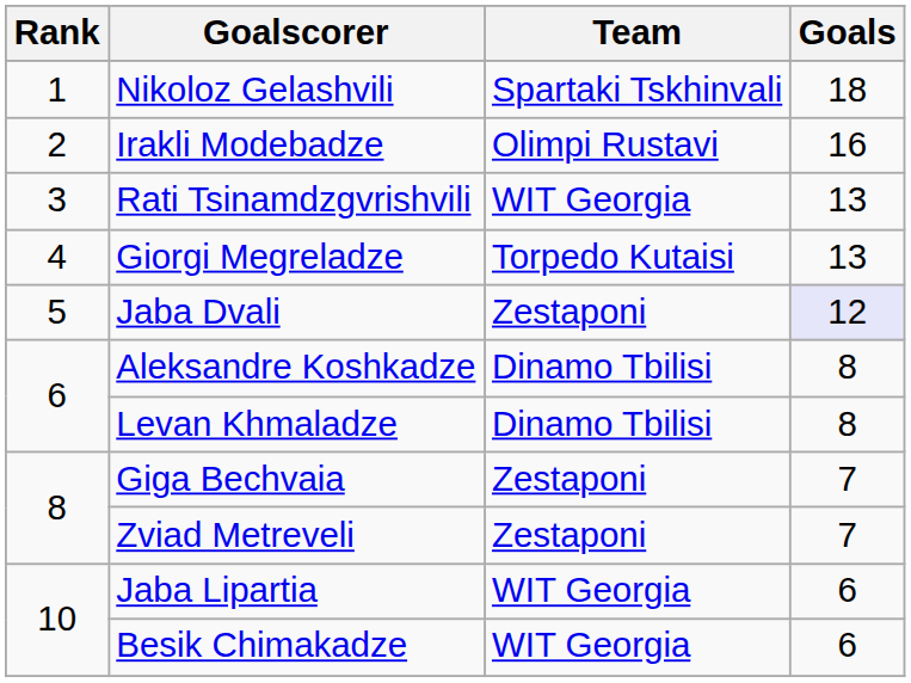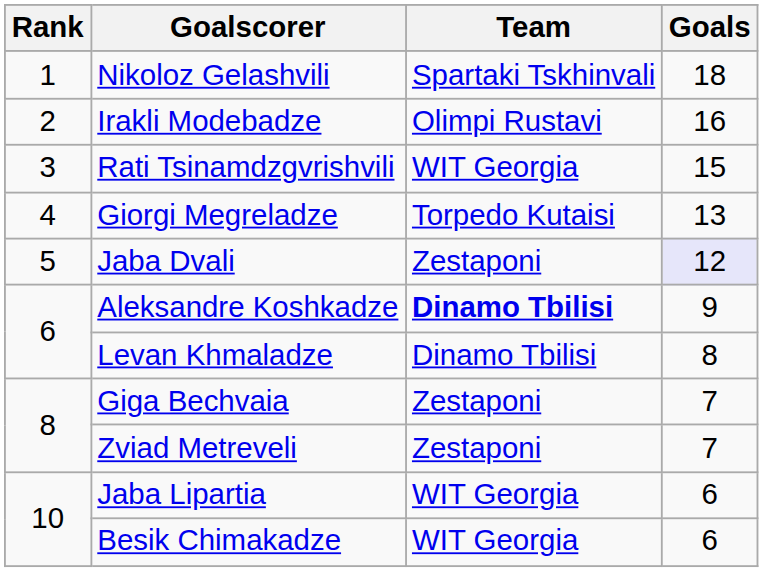 <table class="wikitable">
 <tr>
 <th>Rank</th>
 <th>Goalscorer</th>
 <th>Team</th>
 <th>Goals</th>
 </tr>
 <tr>
 <td align="center">1</td>
 <td> <a href='#'>Nikoloz Gelashvili</a></td>
 <td><a href='#'>Spartaki Tskhinvali</a></td>
 <td align="center">18</td>
 </tr>
 <tr>
 <td align="center">2</td>
 <td> <a href='#'>Irakli Modebadze</a></td>
 <td><a href='#'>Olimpi Rustavi</a></td>
 <td align="center">16</td>
 </tr>
 <tr>
 <td align="center">3</td>
 <td> <a href='#'>Rati Tsinamdzgvrishvili</a></td>
 <td><a href='#'>WIT Georgia</a></td>
-<td align="center">13</td>
+<td align="center">15</td>
 </tr>
 <tr>
 <td align="center">4</td>
 <td> <a href='#'>Giorgi Megreladze</a></td>
 <td><a href='#'>Torpedo Kutaisi</a></td>
 <td align="center">13</td>
 </tr>
 <tr>
 <td align="center">5</td>
 <td> <a href='#'>Jaba Dvali</a></td>
 <td><a href='#'>Zestaponi</a></td>
 <td align="center" style="background: lavender;">12</td>
 </tr>
 <tr>
 <td rowspan="2" align="center">6</td>
 <td> <a href='#'>Aleksandre Koshkadze</a></td>
-<td><a href='#'>Dinamo Tbilisi</a></td>
-<td align="center">8</td>
+<td><strong><a href='#'>Dinamo Tbilisi</a></strong></td>
+<td align="center">9</td>
 </tr>
 <tr>
 <td> <a href='#'>Levan Khmaladze</a></td>
 <td><a href='#'>Dinamo Tbilisi</a></td>
 <td align="center">8</td>
 </tr>
 <tr>
 <td rowspan="2" align="center">8</td>
 <td> <a href='#'>Giga Bechvaia</a></td>
 <td><a href='#'>Zestaponi</a></td>
 <td align="center">7</td>
 </tr>
 <tr>
 <td> <a href='#'>Zviad Metreveli</a></td>
 <td><a href='#'>Zestaponi</a></td>
 <td align="center">7</td>
 </tr>
 <tr>
 <td rowspan="2" align="center">10</td>
 <td> <a href='#'>Jaba Lipartia</a></td>
 <td><a href='#'>WIT Georgia</a></td>
 <td align="center">6</td>
 </tr>
 <tr>
 <td> <a href='#'>Besik Chimakadze</a></td>
 <td><a href='#'>WIT Georgia</a></td>
 <td align="center">6</td>
 </tr>
 </table>
